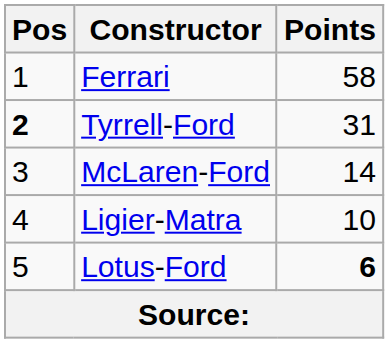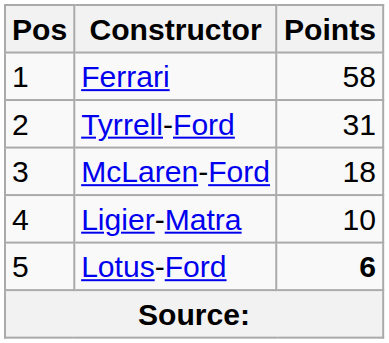 <table class="wikitable" style="font-size: 95%;">
 <tr>
 <th>Pos</th>
 <th>Constructor</th>
 <th>Points</th>
 </tr>
 <tr>
 <td>1</td>
 <td> <a href='#'>Ferrari</a></td>
 <td align="right">58</td>
 </tr>
 <tr>
-<td><strong>2</strong></td>
+<td>2</td>
 <td> <a href='#'>Tyrrell</a>-<a href='#'>Ford</a></td>
 <td align="right">31</td>
 </tr>
 <tr>
 <td>3</td>
 <td> <a href='#'>McLaren</a>-<a href='#'>Ford</a></td>
-<td align="right">14</td>
+<td align="right">18</td>
 </tr>
 <tr>
 <td>4</td>
 <td> <a href='#'>Ligier</a>-<a href='#'>Matra</a></td>
 <td align="right">10</td>
 </tr>
 <tr>
 <td>5</td>
 <td> <a href='#'>Lotus</a>-<a href='#'>Ford</a></td>
 <td align="right"><strong>6</strong></td>
 </tr>
 <tr>
 <th colspan=4>Source: </th>
 </tr>
 </table>
